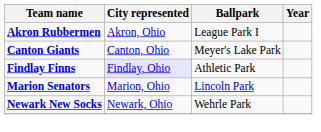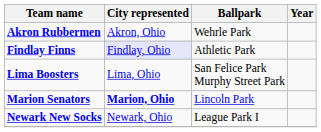 <table class="wikitable">
 <tr>
 <th>Team name</th>
 <th>City represented</th>
 <th>Ballpark</th>
 <th>Year</th>
 </tr>
 <tr>
 <td><strong><a href='#'>Akron Rubbermen</a></strong></td>
 <td><a href='#'>Akron, Ohio</a></td>
-<td>League Park I</td>
-<td></td>
-</tr>
-<tr>
-<td><strong><a href='#'>Canton Giants</a></strong></td>
-<td><a href='#'>Canton, Ohio</a></td>
-<td>Meyer's Lake Park</td>
+<td>Wehrle Park</td>
 <td></td>
 </tr>
 <tr>
 <td><strong><a href='#'>Findlay Finns</a></strong></td>
 <td style="background: lavender;"><a href='#'>Findlay, Ohio</a></td>
 <td>Athletic Park</td>
 <td></td>
 </tr>
 <tr>
+<td><strong><a href='#'>Lima Boosters</a></strong></td>
+<td><a href='#'>Lima, Ohio</a></td>
+<td>San Felice Park <br> Murphy Street Park</td>
+<td></td>
+</tr>
+<tr>
 <td><strong><a href='#'>Marion Senators</a></strong></td>
-<td><a href='#'>Marion, Ohio</a></td>
+<td><strong><a href='#'>Marion, Ohio</a></strong></td>
 <td><a href='#'>Lincoln Park</a></td>
 <td></td>
 </tr>
 <tr>
 <td><strong><a href='#'>Newark New Socks</a></strong></td>
 <td><a href='#'>Newark, Ohio</a></td>
-<td>Wehrle Park</td>
+<td>League Park I</td>
 <td></td>
 </tr>
 <tr>
 </tr>
 </table>
